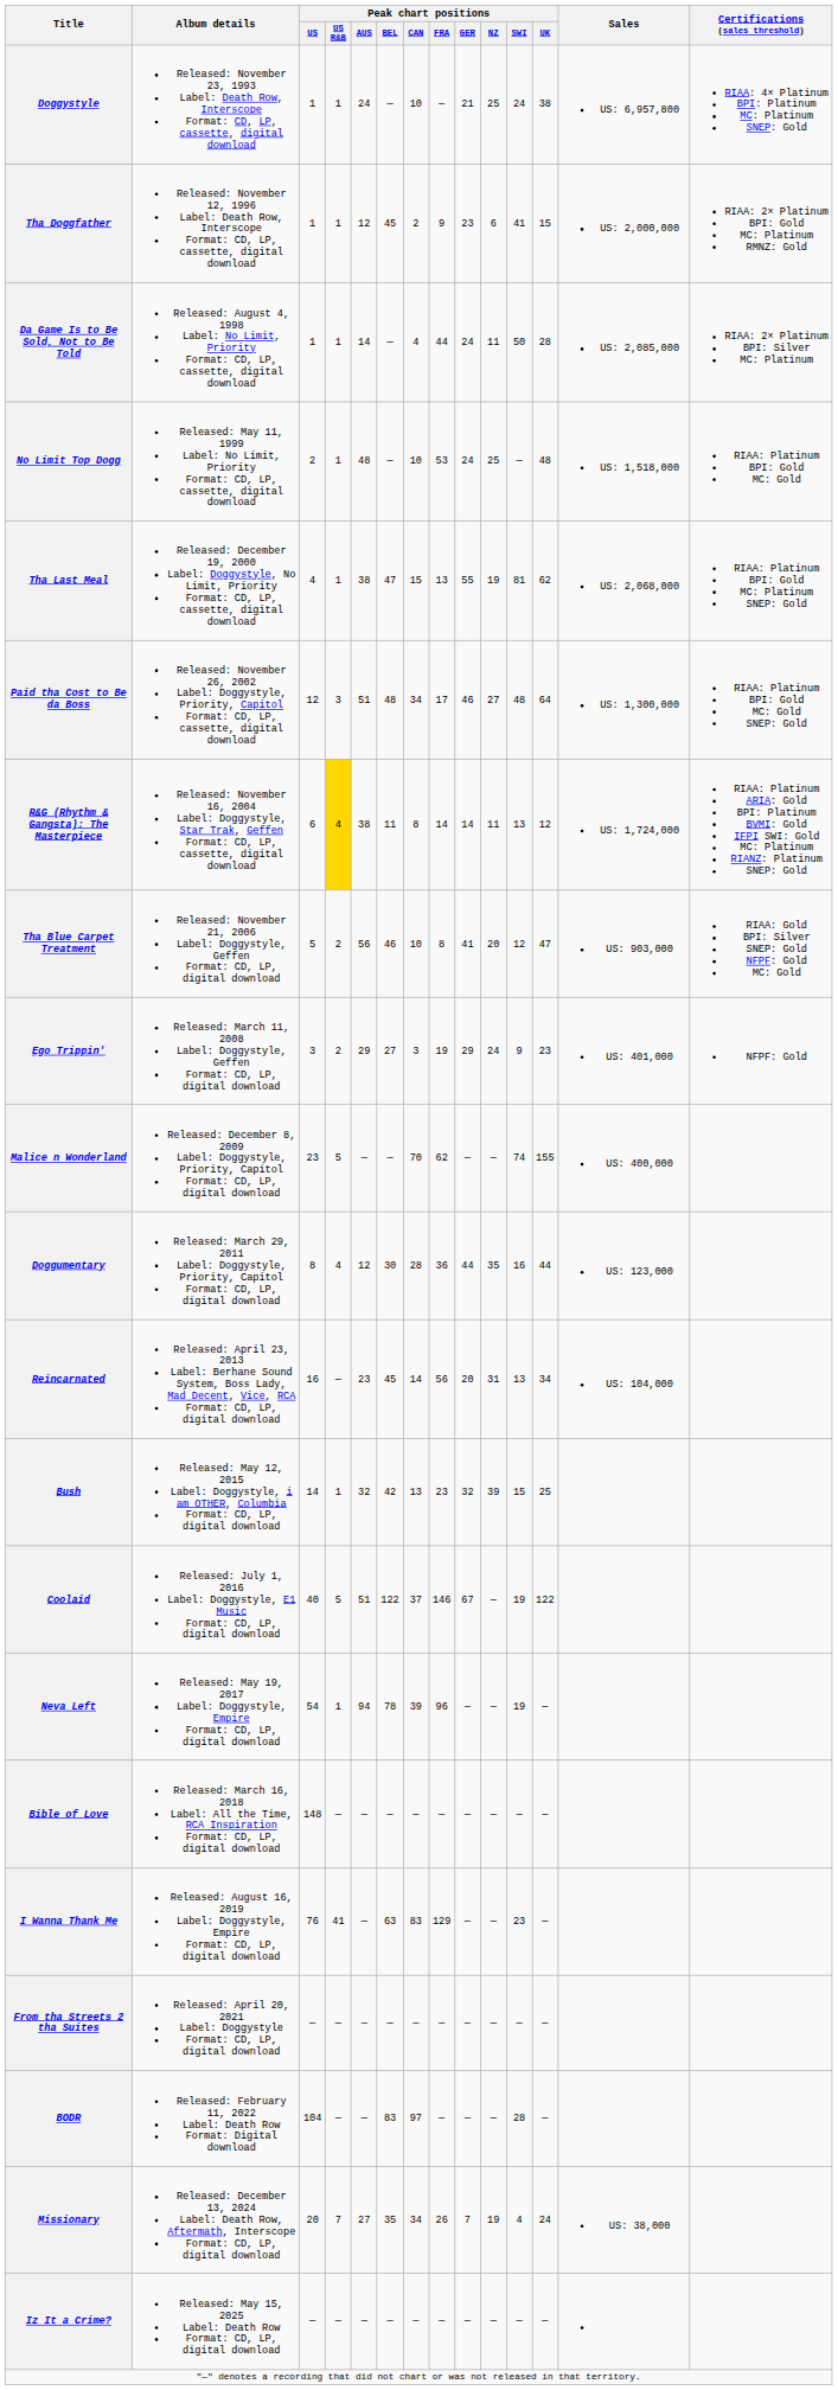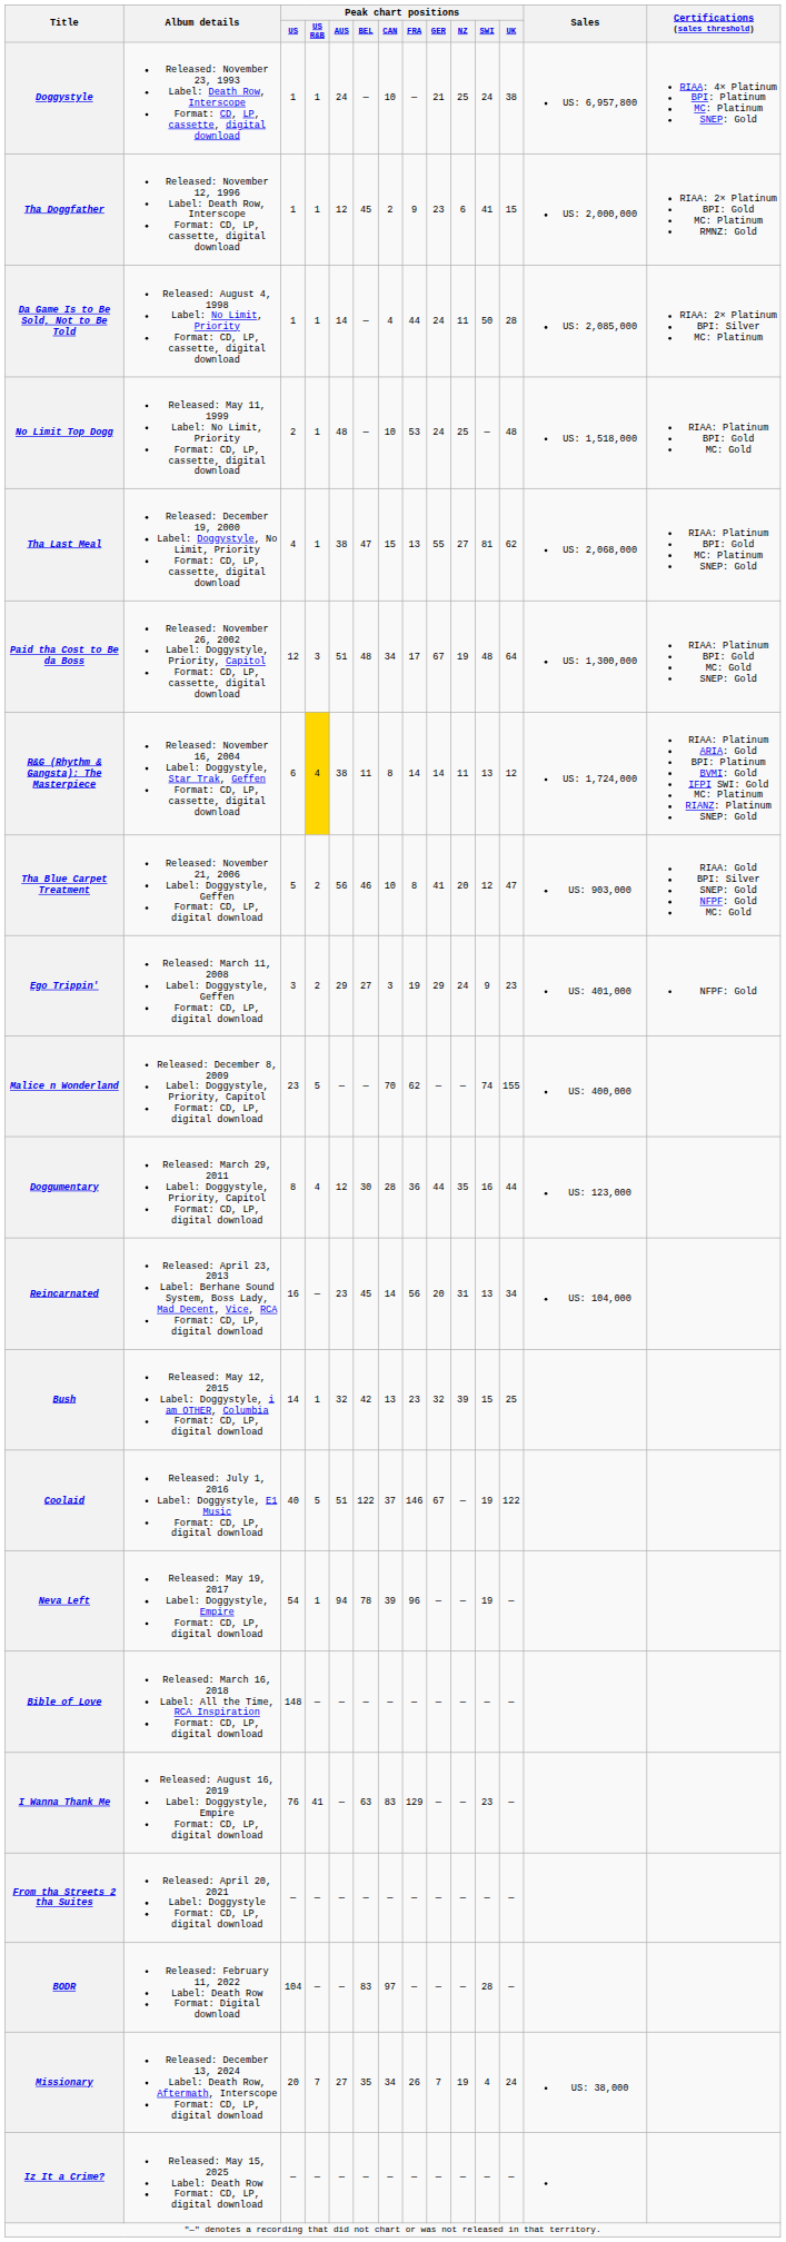 <table class="wikitable plainrowheaders" style="text-align:center;">
 <tr>
 <th scope="col" rowspan="2" style="width:12em;">Title</th>
 <th scope="col" rowspan="2" style="width:16em;">Album details</th>
 <th scope="col" colspan="10">Peak chart positions</th>
 <th scope="col" rowspan="2" style="width:12.5em;">Sales</th>
 <th scope="col" rowspan="2" style="width:13.5em;"><a href='#'>Certifications</a><br><small>(<a href='#'>sales threshold</a>)</small></th>
 </tr>
 <tr>
 <th scope="col" style="width:2.5em;font-size:85%;"><a href='#'>US</a><br></th>
 <th scope="col" style="width:2.5em;font-size:85%;"><a href='#'>US R&B</a><br></th>
 <th scope="col" style="width:2.5em;font-size:85%;"><a href='#'>AUS</a><br></th>
 <th scope="col" style="width:2.5em;font-size:85%;"><a href='#'>BEL</a><br></th>
 <th scope="col" style="width:2.5em;font-size:85%;"><a href='#'>CAN</a><br></th>
 <th scope="col" style="width:2.5em;font-size:85%;"><a href='#'>FRA</a><br></th>
 <th scope="col" style="width:2.5em;font-size:85%;"><a href='#'>GER</a><br></th>
 <th scope="col" style="width:2.5em;font-size:85%;"><a href='#'>NZ</a><br></th>
 <th scope="col" style="width:2.5em;font-size:85%;"><a href='#'>SWI</a><br></th>
 <th scope="col" style="width:2.5em;font-size:85%;"><a href='#'>UK</a><br></th>
 </tr>
 <tr>
 <th scope="row"><em><a href='#'>Doggystyle</a></em><br></th>
 <td><br><ul><li>Released: November 23, 1993</li><li>Label: <a href='#'>Death Row</a>, <a href='#'>Interscope</a></li><li>Format: <a href='#'>CD</a>, <a href='#'>LP</a>, <a href='#'>cassette</a>, <a href='#'>digital download</a></li></ul></td>
 <td>1</td>
 <td>1</td>
 <td>24</td>
 <td>—</td>
 <td>10</td>
 <td>—</td>
 <td>21</td>
 <td>25</td>
 <td>24</td>
 <td>38</td>
 <td><br><ul><li>US: 6,957,800 </li></ul></td>
 <td><br><ul><li><a href='#'>RIAA</a>: 4× Platinum</li><li><a href='#'>BPI</a>: Platinum</li><li><a href='#'>MC</a>: Platinum</li><li><a href='#'>SNEP</a>: Gold</li></ul></td>
 </tr>
 <tr>
 <th scope="row"><em><a href='#'>Tha Doggfather</a></em><br></th>
 <td><br><ul><li>Released: November 12, 1996</li><li>Label: Death Row, Interscope</li><li>Format: CD, LP, cassette, digital download</li></ul></td>
 <td>1</td>
 <td>1</td>
 <td>12</td>
 <td>45</td>
 <td>2</td>
 <td>9</td>
 <td>23</td>
 <td>6</td>
 <td>41</td>
 <td>15</td>
 <td><br><ul><li>US: 2,000,000</li></ul></td>
 <td><br><ul><li>RIAA: 2× Platinum</li><li>BPI: Gold</li><li>MC: Platinum</li><li>RMNZ: Gold</li></ul></td>
 </tr>
 <tr>
 <th scope="row"><em><a href='#'>Da Game Is to Be Sold, Not to Be Told</a></em></th>
 <td><br><ul><li>Released: August 4, 1998</li><li>Label: <a href='#'>No Limit</a>, <a href='#'>Priority</a></li><li>Format: CD, LP, cassette, digital download</li></ul></td>
 <td>1</td>
 <td>1</td>
 <td>14</td>
 <td>—</td>
 <td>4</td>
 <td>44</td>
 <td>24</td>
 <td>11</td>
 <td>50</td>
 <td>28</td>
 <td><br><ul><li>US: 2,085,000</li></ul></td>
 <td><br><ul><li>RIAA: 2× Platinum</li><li>BPI: Silver</li><li>MC: Platinum</li></ul></td>
 </tr>
 <tr>
 <th scope="row"><em><a href='#'>No Limit Top Dogg</a></em></th>
 <td><br><ul><li>Released: May 11, 1999</li><li>Label: No Limit, Priority</li><li>Format: CD, LP, cassette, digital download</li></ul></td>
 <td>2</td>
 <td>1</td>
 <td>48</td>
 <td>—</td>
 <td>10</td>
 <td>53</td>
 <td>24</td>
 <td>25</td>
 <td>—</td>
 <td>48</td>
 <td><br><ul><li>US: 1,518,000</li></ul></td>
 <td><br><ul><li>RIAA: Platinum</li><li>BPI: Gold</li><li>MC: Gold</li></ul></td>
 </tr>
 <tr>
 <th scope="row"><em><a href='#'>Tha Last Meal</a></em></th>
 <td><br><ul><li>Released: December 19, 2000</li><li>Label: <a href='#'>Doggystyle</a>, No Limit, Priority</li><li>Format: CD, LP, cassette, digital download</li></ul></td>
 <td>4</td>
 <td>1</td>
 <td>38</td>
 <td>47</td>
 <td>15</td>
 <td>13</td>
 <td>55</td>
-<td>19</td>
+<td>27</td>
 <td>81</td>
 <td>62</td>
 <td><br><ul><li>US: 2,068,000</li></ul></td>
 <td><br><ul><li>RIAA: Platinum</li><li>BPI: Gold</li><li>MC: Platinum</li><li>SNEP: Gold</li></ul></td>
 </tr>
 <tr>
 <th scope="row"><em><a href='#'>Paid tha Cost to Be da Boss</a></em></th>
 <td><br><ul><li>Released: November 26, 2002</li><li>Label: Doggystyle, Priority, <a href='#'>Capitol</a></li><li>Format: CD, LP, cassette, digital download</li></ul></td>
 <td>12</td>
 <td>3</td>
 <td>51</td>
 <td>48</td>
 <td>34</td>
 <td>17</td>
-<td>46</td>
-<td>27</td>
+<td>67</td>
+<td>19</td>
 <td>48</td>
 <td>64</td>
 <td><br><ul><li>US: 1,300,000</li></ul></td>
 <td><br><ul><li>RIAA: Platinum</li><li>BPI: Gold</li><li>MC: Gold</li><li>SNEP: Gold</li></ul></td>
 </tr>
 <tr>
 <th scope="row"><em><a href='#'>R&G (Rhythm & Gangsta): The Masterpiece</a></em></th>
 <td><br><ul><li>Released: November 16, 2004</li><li>Label: Doggystyle, <a href='#'>Star Trak</a>, <a href='#'>Geffen</a></li><li>Format: CD, LP, cassette, digital download</li></ul></td>
 <td>6</td>
 <td style="background: gold;">4</td>
 <td>38</td>
 <td>11</td>
 <td>8</td>
 <td>14</td>
 <td>14</td>
 <td>11</td>
 <td>13</td>
 <td>12</td>
 <td><br><ul><li>US: 1,724,000</li></ul></td>
 <td><br><ul><li>RIAA: Platinum</li><li><a href='#'>ARIA</a>: Gold</li><li>BPI: Platinum</li><li><a href='#'>BVMI</a>: Gold</li><li><a href='#'>IFPI</a> SWI: Gold</li><li>MC: Platinum</li><li><a href='#'>RIANZ</a>: Platinum</li><li>SNEP: Gold</li></ul></td>
 </tr>
 <tr>
 <th scope="row"><em><a href='#'>Tha Blue Carpet Treatment</a></em></th>
 <td><br><ul><li>Released: November 21, 2006</li><li>Label: Doggystyle, Geffen</li><li>Format: CD, LP, digital download</li></ul></td>
 <td>5</td>
 <td>2</td>
 <td>56</td>
 <td>46</td>
 <td>10</td>
 <td>8</td>
 <td>41</td>
 <td>20</td>
 <td>12</td>
 <td>47</td>
 <td><br><ul><li>US: 903,000</li></ul></td>
 <td><br><ul><li>RIAA: Gold</li><li>BPI: Silver</li><li>SNEP: Gold</li><li><a href='#'>NFPF</a>: Gold</li><li>MC: Gold</li></ul></td>
 </tr>
 <tr>
 <th scope="row"><em><a href='#'>Ego Trippin'</a></em></th>
 <td><br><ul><li>Released: March 11, 2008</li><li>Label: Doggystyle, Geffen</li><li>Format: CD, LP, digital download</li></ul></td>
 <td>3</td>
 <td>2</td>
 <td>29</td>
 <td>27</td>
 <td>3</td>
 <td>19</td>
 <td>29</td>
 <td>24</td>
 <td>9</td>
 <td>23</td>
 <td><br><ul><li>US: 401,000</li></ul></td>
 <td><br><ul><li>NFPF: Gold</li></ul></td>
 </tr>
 <tr>
 <th scope="row"><em><a href='#'>Malice n Wonderland</a></em></th>
 <td><br><ul><li>Released: December 8, 2009</li><li>Label: Doggystyle, Priority, Capitol</li><li>Format: CD, LP, digital download</li></ul></td>
 <td>23</td>
 <td>5</td>
 <td>—</td>
 <td>—</td>
 <td>70</td>
 <td>62</td>
 <td>—</td>
 <td>—</td>
 <td>74</td>
 <td>155</td>
 <td><br><ul><li>US: 400,000</li></ul></td>
 <td></td>
 </tr>
 <tr>
 <th scope="row"><em><a href='#'>Doggumentary</a></em></th>
 <td><br><ul><li>Released: March 29, 2011</li><li>Label: Doggystyle, Priority, Capitol</li><li>Format: CD, LP, digital download</li></ul></td>
 <td>8</td>
 <td>4</td>
 <td>12</td>
 <td>30</td>
 <td>28</td>
 <td>36</td>
 <td>44</td>
 <td>35</td>
 <td>16</td>
 <td>44</td>
 <td><br><ul><li>US: 123,000</li></ul></td>
 <td></td>
 </tr>
 <tr>
 <th scope="row"><em><a href='#'>Reincarnated</a></em><br></th>
 <td><br><ul><li>Released: April 23, 2013</li><li>Label: Berhane Sound System, Boss Lady, <a href='#'>Mad Decent</a>, <a href='#'>Vice</a>, <a href='#'>RCA</a></li><li>Format: CD, LP, digital download</li></ul></td>
 <td>16</td>
 <td>—</td>
 <td>23</td>
 <td>45</td>
 <td>14</td>
 <td>56</td>
 <td>20</td>
 <td>31</td>
 <td>13</td>
 <td>34</td>
 <td><br><ul><li>US: 104,000</li></ul></td>
 <td></td>
 </tr>
 <tr>
 <th scope="row"><em><a href='#'>Bush</a></em></th>
 <td><br><ul><li>Released: May 12, 2015</li><li>Label: Doggystyle, <a href='#'>i am OTHER</a>, <a href='#'>Columbia</a></li><li>Format: CD, LP, digital download</li></ul></td>
 <td>14</td>
 <td>1</td>
 <td>32</td>
 <td>42</td>
 <td>13</td>
 <td>23</td>
 <td>32</td>
 <td>39</td>
 <td>15</td>
 <td>25</td>
 <td></td>
 <td></td>
 </tr>
 <tr>
 <th scope="row"><em><a href='#'>Coolaid</a></em></th>
 <td><br><ul><li>Released: July 1, 2016</li><li>Label: Doggystyle, <a href='#'>E1 Music</a></li><li>Format: CD, LP, digital download</li></ul></td>
 <td>40</td>
 <td>5</td>
 <td>51</td>
 <td>122</td>
 <td>37</td>
 <td>146</td>
 <td>67</td>
 <td>—</td>
 <td>19</td>
 <td>122</td>
 <td></td>
 <td></td>
 </tr>
 <tr>
 <th scope="row"><em><a href='#'>Neva Left</a></em></th>
 <td><br><ul><li>Released: May 19, 2017</li><li>Label: Doggystyle, <a href='#'>Empire</a></li><li>Format: CD, LP, digital download</li></ul></td>
 <td>54</td>
 <td>1</td>
 <td>94</td>
 <td>78</td>
 <td>39</td>
 <td>96</td>
 <td>—</td>
 <td>—</td>
 <td>19</td>
 <td>—</td>
 <td></td>
 <td></td>
 </tr>
 <tr>
 <th scope="row"><em><a href='#'>Bible of Love</a></em></th>
 <td><br><ul><li>Released: March 16, 2018</li><li>Label: All the Time, <a href='#'>RCA Inspiration</a></li><li>Format: CD, LP, digital download</li></ul></td>
 <td>148</td>
 <td>—</td>
 <td>—</td>
 <td>—</td>
 <td>—</td>
 <td>—</td>
 <td>—</td>
 <td>—</td>
 <td>—</td>
 <td>—</td>
 <td></td>
 <td></td>
 </tr>
 <tr>
 <th scope="row"><em><a href='#'>I Wanna Thank Me</a></em></th>
 <td><br><ul><li>Released: August 16, 2019</li><li>Label: Doggystyle, Empire</li><li>Format: CD, LP, digital download</li></ul></td>
 <td>76</td>
 <td>41</td>
 <td>—</td>
 <td>63</td>
 <td>83</td>
 <td>129</td>
 <td>—</td>
 <td>—</td>
 <td>23</td>
 <td>—</td>
 <td></td>
 <td></td>
 </tr>
 <tr>
 <th scope="row"><em><a href='#'>From tha Streets 2 tha Suites</a></em></th>
 <td><br><ul><li>Released: April 20, 2021</li><li>Label: Doggystyle</li><li>Format: CD, LP, digital download</li></ul></td>
 <td>—</td>
 <td>—</td>
 <td>—</td>
 <td>—</td>
 <td>—</td>
 <td>—</td>
 <td>—</td>
 <td>—</td>
 <td>—</td>
 <td>—</td>
 <td></td>
 <td></td>
 </tr>
 <tr>
 <th scope="row"><em><a href='#'>BODR</a></em></th>
 <td><br><ul><li>Released: February 11, 2022</li><li>Label: Death Row</li><li>Format: Digital download</li></ul></td>
 <td>104</td>
 <td>—</td>
 <td>—</td>
 <td>83</td>
 <td>97</td>
 <td>—</td>
 <td>—</td>
 <td>—</td>
 <td>28</td>
 <td>—</td>
 <td></td>
 <td></td>
 </tr>
 <tr>
 <th scope="row"><em><a href='#'>Missionary</a></em></th>
 <td><br><ul><li>Released: December 13, 2024</li><li>Label: Death Row, <a href='#'>Aftermath</a>, Interscope</li><li>Format: CD, LP, digital download</li></ul></td>
 <td>20</td>
 <td>7</td>
 <td>27<br></td>
 <td>35</td>
 <td>34</td>
 <td>26</td>
 <td>7</td>
 <td>19<br></td>
 <td>4</td>
 <td>24</td>
 <td><br><ul><li>US: 38,000</li></ul></td>
 <td></td>
 </tr>
 <tr>
 <th scope="row"><em><a href='#'>Iz It a Crime?</a></em></th>
 <td><br><ul><li>Released: May 15, 2025</li><li>Label: Death Row</li><li>Format: CD, LP, digital download</li></ul></td>
 <td>—</td>
 <td>—</td>
 <td>—</td>
 <td>—</td>
 <td>—</td>
 <td>—</td>
 <td>—</td>
 <td>—</td>
 <td>—</td>
 <td>—</td>
 <td><br><ul><li></li></ul></td>
 <td></td>
 </tr>
 <tr>
 <td colspan="14" style="font-size:90%">"—" denotes a recording that did not chart or was not released in that territory.</td>
 </tr>
 </table>
